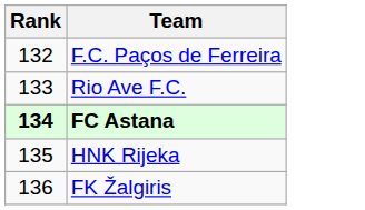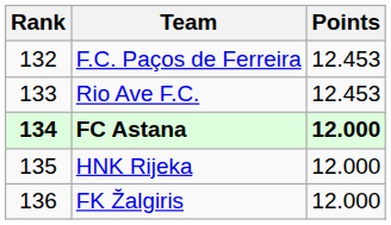 <table class="wikitable" style="text-align: center;">
 <tr>
 <th>Rank</th>
 <th>Team</th>
+<th>Points</th>
 </tr>
 <tr>
 <td>132</td>
 <td align="left"> <a href='#'>F.C. Paços de Ferreira</a></td>
+<td>12.453</td>
 </tr>
 <tr>
 <td>133</td>
 <td align="left"> <a href='#'>Rio Ave F.C.</a></td>
+<td>12.453</td>
 </tr>
 <tr bgcolor="#ddffdd" style="font-weight:bold">
 <td>134</td>
 <td align="left"> FC Astana</td>
+<td>12.000</td>
 </tr>
 <tr>
 <td>135</td>
 <td align="left"> <a href='#'>HNK Rijeka</a></td>
+<td>12.000</td>
 </tr>
 <tr>
 <td>136</td>
 <td align="left"> <a href='#'>FK Žalgiris</a></td>
+<td>12.000</td>
 </tr>
 </table>
